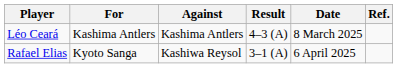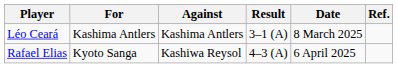 <table class="wikitable">
 <tr>
 <th>Player</th>
 <th>For</th>
 <th>Against</th>
 <th>Result</th>
 <th>Date</th>
 <th>Ref.</th>
 </tr>
 <tr>
 <td align=left> <a href='#'>Léo Ceará</a></td>
 <td align=left>Kashima Antlers</td>
 <td align=left>Kashima Antlers</td>
-<td align=left>4–3 (A)</td>
+<td align=left>3–1 (A)</td>
 <td>8 March 2025</td>
 <td></td>
 </tr>
 <tr>
 <td align=left> <a href='#'>Rafael Elias</a></td>
 <td align=left>Kyoto Sanga</td>
 <td align=left>Kashiwa Reysol</td>
-<td align=left>3–1 (A)</td>
+<td align=left>4–3 (A)</td>
 <td>6 April 2025</td>
 <td></td>
 </tr>
 </table>
